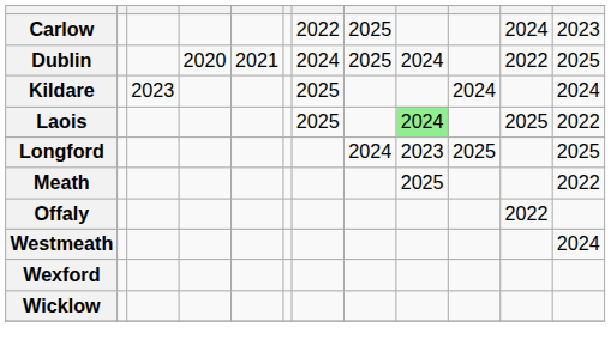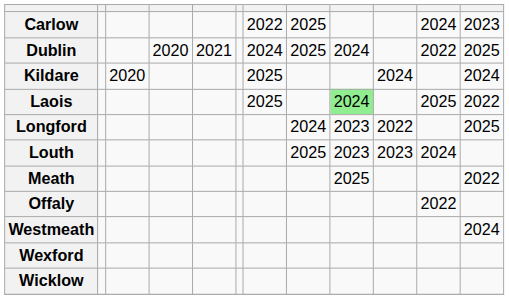 <table class="wikitable" style="text-align:center; margin-left:1em">
 <tr>
 <th></th>
 <th></th>
 <th></th>
 <th></th>
 <th></th>
 <th></th>
 <th></th>
 <th></th>
 <th></th>
 <th></th>
 <th></th>
 <th></th>
 </tr>
 <tr>
 <th>Carlow</th>
 <td></td>
 <td></td>
 <td></td>
 <td></td>
 <td></td>
 <td>2022</td>
 <td>2025</td>
 <td></td>
 <td></td>
 <td>2024</td>
 <td>2023</td>
 </tr>
 <tr>
 <th>Dublin</th>
 <td></td>
 <td></td>
 <td>2020</td>
 <td>2021</td>
 <td></td>
 <td>2024</td>
 <td>2025</td>
 <td>2024</td>
 <td></td>
 <td>2022</td>
 <td>2025</td>
 </tr>
 <tr>
 <th>Kildare</th>
 <td></td>
-<td>2023</td>
+<td>2020</td>
 <td></td>
 <td></td>
 <td></td>
 <td>2025</td>
 <td></td>
 <td></td>
 <td>2024</td>
 <td></td>
 <td>2024</td>
 </tr>
 <tr>
 <th>Laois</th>
 <td></td>
 <td></td>
 <td></td>
 <td></td>
 <td></td>
 <td>2025</td>
 <td></td>
 <td style="background: lightgreen;">2024</td>
 <td></td>
 <td>2025</td>
 <td>2022</td>
 </tr>
 <tr>
 <th>Longford</th>
 <td></td>
 <td></td>
 <td></td>
 <td></td>
 <td></td>
 <td></td>
 <td>2024</td>
 <td>2023</td>
-<td>2025</td>
+<td>2022</td>
 <td></td>
 <td>2025</td>
+</tr>
+<tr>
+<th>Louth</th>
+<td></td>
+<td></td>
+<td></td>
+<td></td>
+<td></td>
+<td></td>
+<td>2025</td>
+<td>2023</td>
+<td>2023</td>
+<td>2024</td>
+<td></td>
 </tr>
 <tr>
 <th>Meath</th>
 <td></td>
 <td></td>
 <td></td>
 <td></td>
 <td></td>
 <td></td>
 <td></td>
 <td>2025</td>
 <td></td>
 <td></td>
 <td>2022</td>
 </tr>
 <tr>
 <th>Offaly</th>
 <td></td>
 <td></td>
 <td></td>
 <td></td>
 <td></td>
 <td></td>
 <td></td>
 <td></td>
 <td></td>
 <td>2022</td>
 <td></td>
 </tr>
 <tr>
 <th>Westmeath</th>
 <td></td>
 <td></td>
 <td></td>
 <td></td>
 <td></td>
 <td></td>
 <td></td>
 <td></td>
 <td></td>
 <td></td>
 <td>2024</td>
 </tr>
 <tr>
 <th>Wexford</th>
 <td></td>
 <td></td>
 <td></td>
 <td></td>
 <td></td>
 <td></td>
 <td></td>
 <td></td>
 <td></td>
 <td></td>
 <td></td>
 </tr>
 <tr>
 <th>Wicklow</th>
 <td></td>
 <td></td>
 <td></td>
 <td></td>
 <td></td>
 <td></td>
 <td></td>
 <td></td>
 <td></td>
 <td></td>
 <td></td>
 </tr>
 <tr>
 </tr>
 </table>
